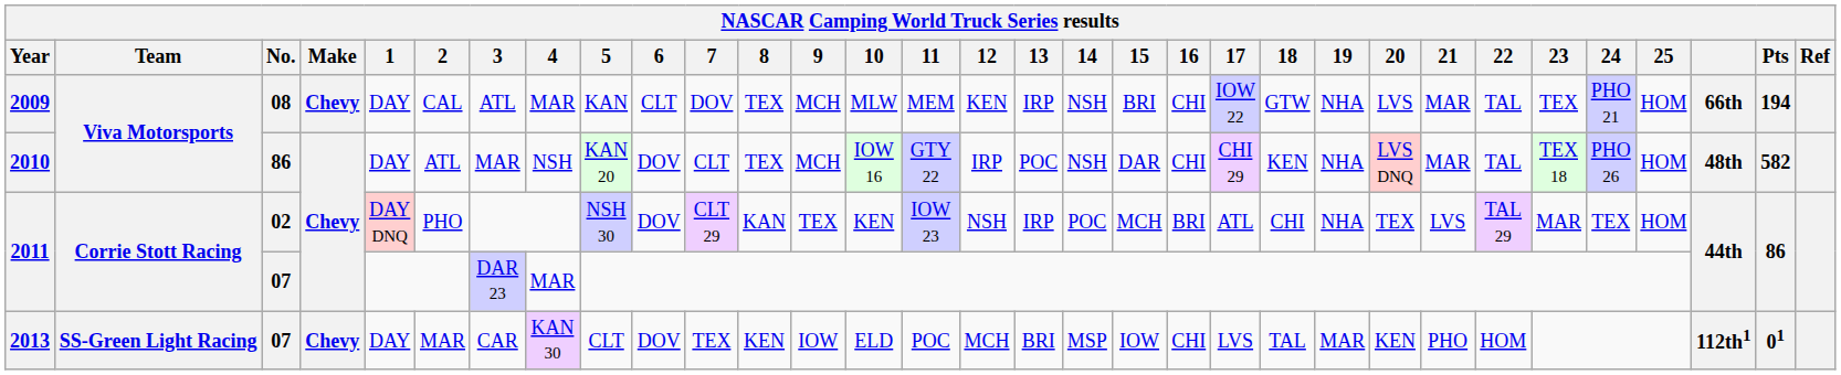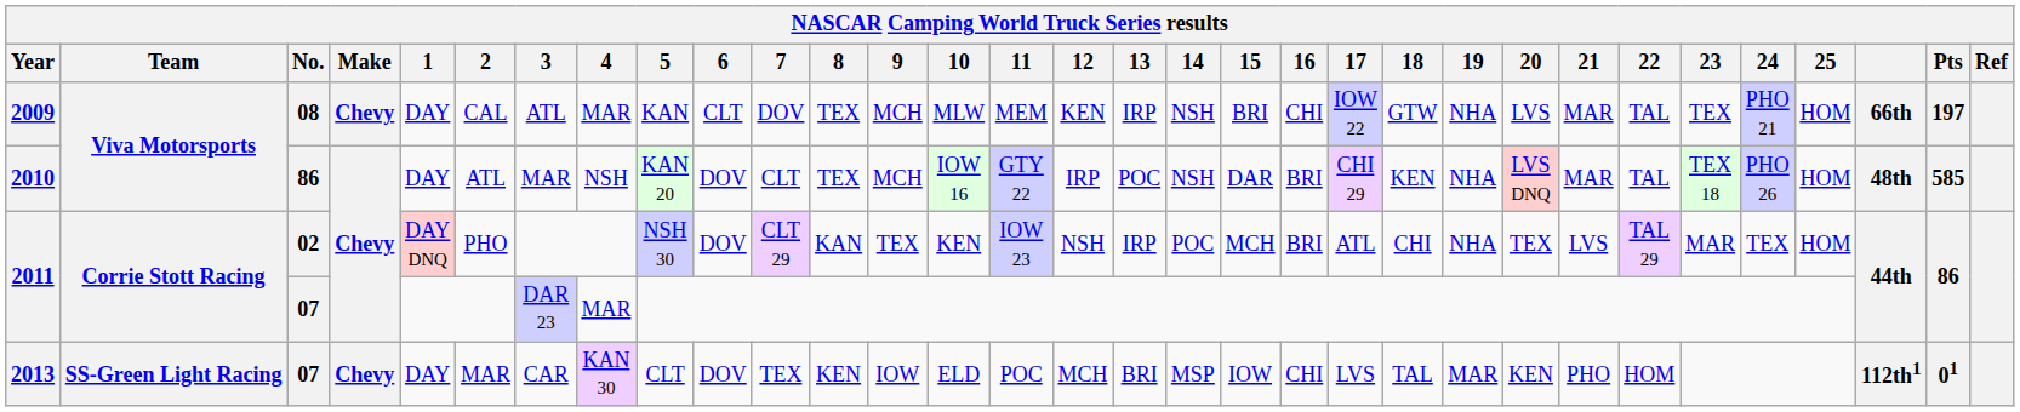 <table class="wikitable" style="text-align:center; font-size:75%">
 <tr>
 <th colspan=45><a href='#'>NASCAR</a> <a href='#'>Camping World Truck Series</a> results</th>
 </tr>
 <tr>
 <th>Year</th>
 <th>Team</th>
 <th>No.</th>
 <th>Make</th>
 <th>1</th>
 <th>2</th>
 <th>3</th>
 <th>4</th>
 <th>5</th>
 <th>6</th>
 <th>7</th>
 <th>8</th>
 <th>9</th>
 <th>10</th>
 <th>11</th>
 <th>12</th>
 <th>13</th>
 <th>14</th>
 <th>15</th>
 <th>16</th>
 <th>17</th>
 <th>18</th>
 <th>19</th>
 <th>20</th>
 <th>21</th>
 <th>22</th>
 <th>23</th>
 <th>24</th>
 <th>25</th>
 <th></th>
 <th>Pts</th>
 <th>Ref</th>
 </tr>
 <tr>
 <th><a href='#'>2009</a></th>
 <th rowspan=2><a href='#'>Viva Motorsports</a></th>
 <th>08</th>
 <th><a href='#'>Chevy</a></th>
 <td><a href='#'>DAY</a></td>
 <td><a href='#'>CAL</a></td>
 <td><a href='#'>ATL</a></td>
 <td><a href='#'>MAR</a></td>
 <td><a href='#'>KAN</a></td>
 <td><a href='#'>CLT</a></td>
 <td><a href='#'>DOV</a></td>
 <td><a href='#'>TEX</a></td>
 <td><a href='#'>MCH</a></td>
 <td><a href='#'>MLW</a></td>
 <td><a href='#'>MEM</a></td>
 <td><a href='#'>KEN</a></td>
 <td><a href='#'>IRP</a></td>
 <td><a href='#'>NSH</a></td>
 <td><a href='#'>BRI</a></td>
 <td><a href='#'>CHI</a></td>
 <td style="background:#CFCFFF;"><a href='#'>IOW</a><br><small>22</small></td>
 <td><a href='#'>GTW</a></td>
 <td><a href='#'>NHA</a></td>
 <td><a href='#'>LVS</a></td>
 <td><a href='#'>MAR</a></td>
 <td><a href='#'>TAL</a></td>
 <td><a href='#'>TEX</a></td>
 <td style="background:#CFCFFF;"><a href='#'>PHO</a><br><small>21</small></td>
 <td><a href='#'>HOM</a></td>
 <th>66th</th>
-<th>194</th>
+<th>197</th>
 <th></th>
 </tr>
 <tr>
 <th><a href='#'>2010</a></th>
 <th>86</th>
 <th rowspan=3><a href='#'>Chevy</a></th>
 <td><a href='#'>DAY</a></td>
 <td><a href='#'>ATL</a></td>
 <td><a href='#'>MAR</a></td>
 <td><a href='#'>NSH</a></td>
 <td style="background:#DFFFDF;"><a href='#'>KAN</a><br><small>20</small></td>
 <td><a href='#'>DOV</a></td>
 <td><a href='#'>CLT</a></td>
 <td><a href='#'>TEX</a></td>
 <td><a href='#'>MCH</a></td>
 <td style="background:#DFFFDF;"><a href='#'>IOW</a><br><small>16</small></td>
 <td style="background:#CFCFFF;"><a href='#'>GTY</a><br><small>22</small></td>
 <td><a href='#'>IRP</a></td>
 <td><a href='#'>POC</a></td>
 <td><a href='#'>NSH</a></td>
 <td><a href='#'>DAR</a></td>
-<td><a href='#'>CHI</a></td>
+<td><a href='#'>BRI</a></td>
 <td style="background:#EFCFFF;"><a href='#'>CHI</a><br><small>29</small></td>
 <td><a href='#'>KEN</a></td>
 <td><a href='#'>NHA</a></td>
 <td style="background:#FFCFCF;"><a href='#'>LVS</a><br><small>DNQ</small></td>
 <td><a href='#'>MAR</a></td>
 <td><a href='#'>TAL</a></td>
 <td style="background:#DFFFDF;"><a href='#'>TEX</a><br><small>18</small></td>
 <td style="background:#CFCFFF;"><a href='#'>PHO</a><br><small>26</small></td>
 <td><a href='#'>HOM</a></td>
 <th>48th</th>
-<th>582</th>
+<th>585</th>
 <th></th>
 </tr>
 <tr>
 <th rowspan=2><a href='#'>2011</a></th>
 <th rowspan=2><a href='#'>Corrie Stott Racing</a></th>
 <th>02</th>
 <td style="background:#FFCFCF;"><a href='#'>DAY</a><br><small>DNQ</small></td>
 <td><a href='#'>PHO</a></td>
 <td colspan=2></td>
 <td style="background:#CFCFFF;"><a href='#'>NSH</a><br><small>30</small></td>
 <td><a href='#'>DOV</a></td>
 <td style="background:#EFCFFF;"><a href='#'>CLT</a><br><small>29</small></td>
 <td><a href='#'>KAN</a></td>
 <td><a href='#'>TEX</a></td>
 <td><a href='#'>KEN</a></td>
 <td style="background:#CFCFFF;"><a href='#'>IOW</a><br><small>23</small></td>
 <td><a href='#'>NSH</a></td>
 <td><a href='#'>IRP</a></td>
 <td><a href='#'>POC</a></td>
 <td><a href='#'>MCH</a></td>
 <td><a href='#'>BRI</a></td>
 <td><a href='#'>ATL</a></td>
 <td><a href='#'>CHI</a></td>
 <td><a href='#'>NHA</a></td>
 <td><a href='#'>TEX</a></td>
 <td><a href='#'>LVS</a></td>
 <td style="background:#EFCFFF;"><a href='#'>TAL</a><br><small>29</small></td>
 <td><a href='#'>MAR</a></td>
 <td><a href='#'>TEX</a></td>
 <td><a href='#'>HOM</a></td>
 <th rowspan=2>44th</th>
 <th rowspan=2>86</th>
 <th rowspan=2></th>
 </tr>
 <tr>
 <th>07</th>
 <td colspan=2></td>
 <td style="background:#CFCFFF;"><a href='#'>DAR</a><br><small>23</small></td>
 <td><a href='#'>MAR</a></td>
 <td colspan=21></td>
 </tr>
 <tr>
 <th><a href='#'>2013</a></th>
 <th><a href='#'>SS-Green Light Racing</a></th>
 <th>07</th>
 <th><a href='#'>Chevy</a></th>
 <td><a href='#'>DAY</a></td>
 <td><a href='#'>MAR</a></td>
 <td><a href='#'>CAR</a></td>
 <td style="background:#EFCFFF;"><a href='#'>KAN</a><br><small>30</small></td>
 <td><a href='#'>CLT</a></td>
 <td><a href='#'>DOV</a></td>
 <td><a href='#'>TEX</a></td>
 <td><a href='#'>KEN</a></td>
 <td><a href='#'>IOW</a></td>
 <td><a href='#'>ELD</a></td>
 <td><a href='#'>POC</a></td>
 <td><a href='#'>MCH</a></td>
 <td><a href='#'>BRI</a></td>
 <td><a href='#'>MSP</a></td>
 <td><a href='#'>IOW</a></td>
 <td><a href='#'>CHI</a></td>
 <td><a href='#'>LVS</a></td>
 <td><a href='#'>TAL</a></td>
 <td><a href='#'>MAR</a></td>
 <td><a href='#'>KEN</a></td>
 <td><a href='#'>PHO</a></td>
 <td><a href='#'>HOM</a></td>
 <td colspan=3></td>
 <th>112th<sup>1</sup></th>
 <th>0<sup>1</sup></th>
 <th></th>
 </tr>
 </table>
